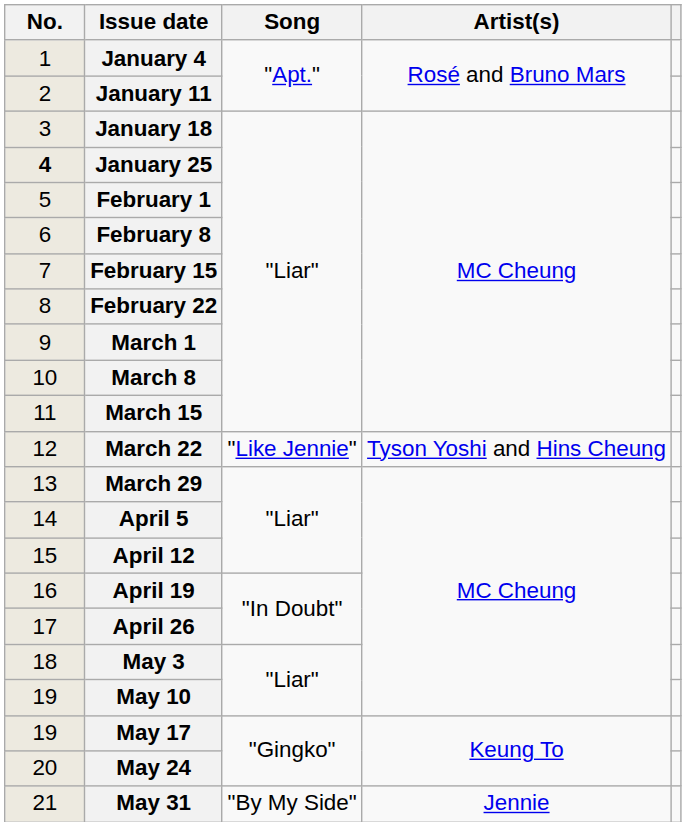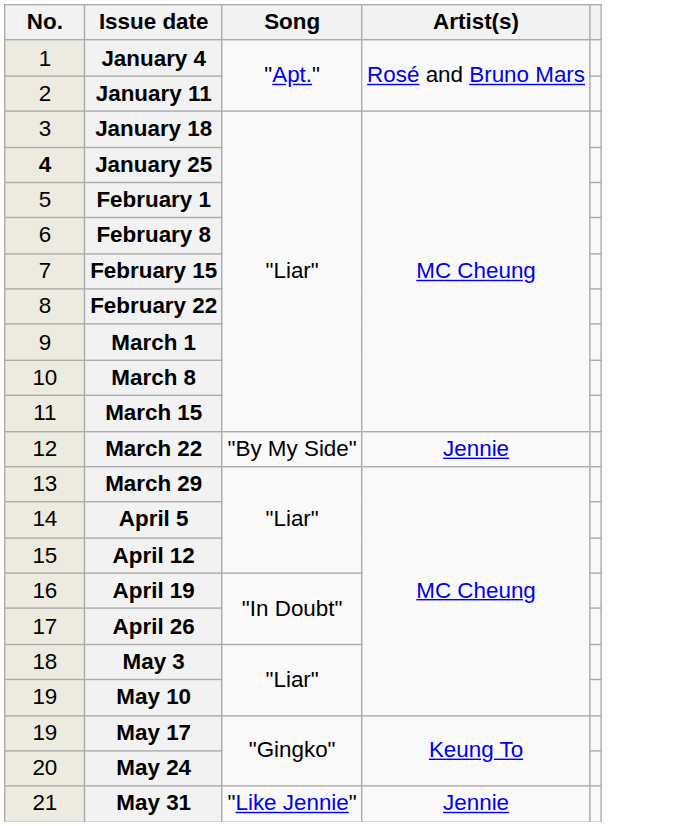 <table class="wikitable plainrowheaders" style="text-align: center">
 <tr>
 <th width="50">No.</th>
 <th scope="col">Issue date</th>
 <th>Song</th>
 <th>Artist(s)</th>
 <th></th>
 </tr>
 <tr>
 <td bgcolor=#EDEAE0 align="center">1</td>
 <th scope="row">January 4</th>
 <td rowspan="2">"<a href='#'>Apt.</a>"</td>
 <td rowspan="2"><a href='#'>Rosé</a> and <a href='#'>Bruno Mars</a></td>
 <td></td>
 </tr>
 <tr>
 <td bgcolor=#EDEAE0 align="center">2</td>
 <th scope="row">January 11</th>
 <td></td>
 </tr>
 <tr>
 <td bgcolor=#EDEAE0 align="center">3</td>
 <th scope="row">January 18</th>
 <td rowspan="9">"Liar"</td>
 <td rowspan="9"><a href='#'>MC Cheung</a></td>
 <td></td>
 </tr>
 <tr>
 <td bgcolor=#EDEAE0 align="center"><strong>4</strong></td>
 <th scope="row">January 25</th>
 <td></td>
 </tr>
 <tr>
 <td bgcolor=#EDEAE0 align="center">5</td>
 <th scope="row">February 1</th>
 <td></td>
 </tr>
 <tr>
 <td bgcolor=#EDEAE0 align="center">6</td>
 <th scope="row">February 8</th>
 <td></td>
 </tr>
 <tr>
 <td bgcolor=#EDEAE0 align="center">7</td>
 <th scope="row">February 15</th>
 <td></td>
 </tr>
 <tr>
 <td bgcolor=#EDEAE0 align="center">8</td>
 <th scope="row">February 22</th>
 <td></td>
 </tr>
 <tr>
 <td bgcolor=#EDEAE0 align="center">9</td>
 <th scope="row">March 1</th>
 <td></td>
 </tr>
 <tr>
 <td bgcolor=#EDEAE0 align="center">10</td>
 <th scope="row">March 8</th>
 <td></td>
 </tr>
 <tr>
 <td bgcolor=#EDEAE0 align="center">11</td>
 <th scope="row">March 15</th>
 <td></td>
 </tr>
 <tr>
 <td bgcolor=#EDEAE0 align="center">12</td>
 <th scope="row">March 22</th>
-<td>"<a href='#'>Like Jennie</a>"</td>
-<td><a href='#'>Tyson Yoshi</a> and <a href='#'>Hins Cheung</a></td>
+<td>"By My Side"</td>
+<td><a href='#'>Jennie</a></td>
 <td></td>
 </tr>
 <tr>
 <td bgcolor=#EDEAE0 align="center">13</td>
 <th scope="row">March 29</th>
 <td rowspan="3">"Liar"</td>
 <td rowspan="7"><a href='#'>MC Cheung</a></td>
 <td></td>
 </tr>
 <tr>
 <td bgcolor=#EDEAE0 align="center">14</td>
 <th scope="row">April 5</th>
 <td></td>
 </tr>
 <tr>
 <td bgcolor=#EDEAE0 align="center">15</td>
 <th scope="row">April 12</th>
 <td></td>
 </tr>
 <tr>
 <td bgcolor=#EDEAE0 align="center">16</td>
 <th scope="row">April 19</th>
 <td rowspan="2">"In Doubt"</td>
 <td></td>
 </tr>
 <tr>
 <td bgcolor=#EDEAE0 align="center">17</td>
 <th scope="row">April 26</th>
 <td></td>
 </tr>
 <tr>
 <td bgcolor=#EDEAE0 align="center">18</td>
 <th scope="row">May 3</th>
 <td rowspan="2">"Liar"</td>
 <td></td>
 </tr>
 <tr>
 <td bgcolor=#EDEAE0 align="center">19</td>
 <th scope="row">May 10</th>
 <td></td>
 </tr>
 <tr>
 <td bgcolor=#EDEAE0 align="center">19</td>
 <th scope="row">May 17</th>
 <td rowspan="2">"Gingko"</td>
 <td rowspan="2"><a href='#'>Keung To</a></td>
 <td></td>
 </tr>
 <tr>
 <td bgcolor=#EDEAE0 align="center">20</td>
 <th scope="row">May 24</th>
 <td></td>
 </tr>
 <tr>
 <td bgcolor=#EDEAE0 align="center">21</td>
 <th scope="row">May 31</th>
-<td>"By My Side"</td>
+<td>"<a href='#'>Like Jennie</a>"</td>
 <td><a href='#'>Jennie</a></td>
 <td></td>
 </tr>
 </table>
